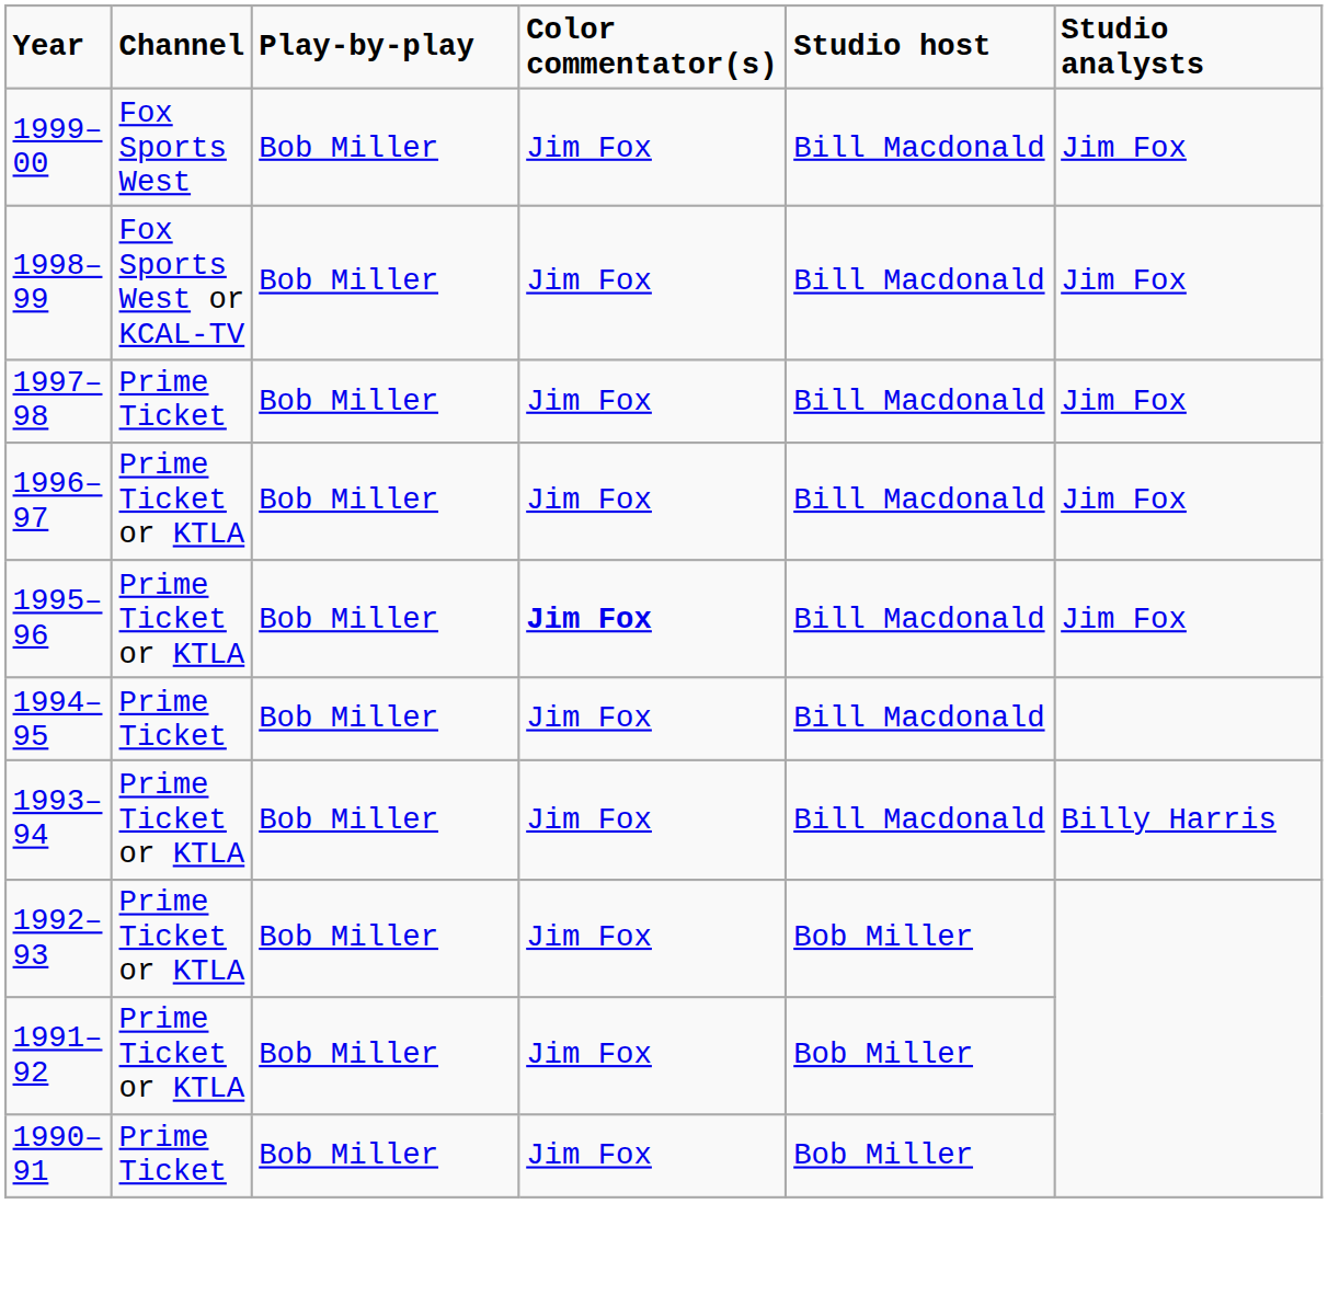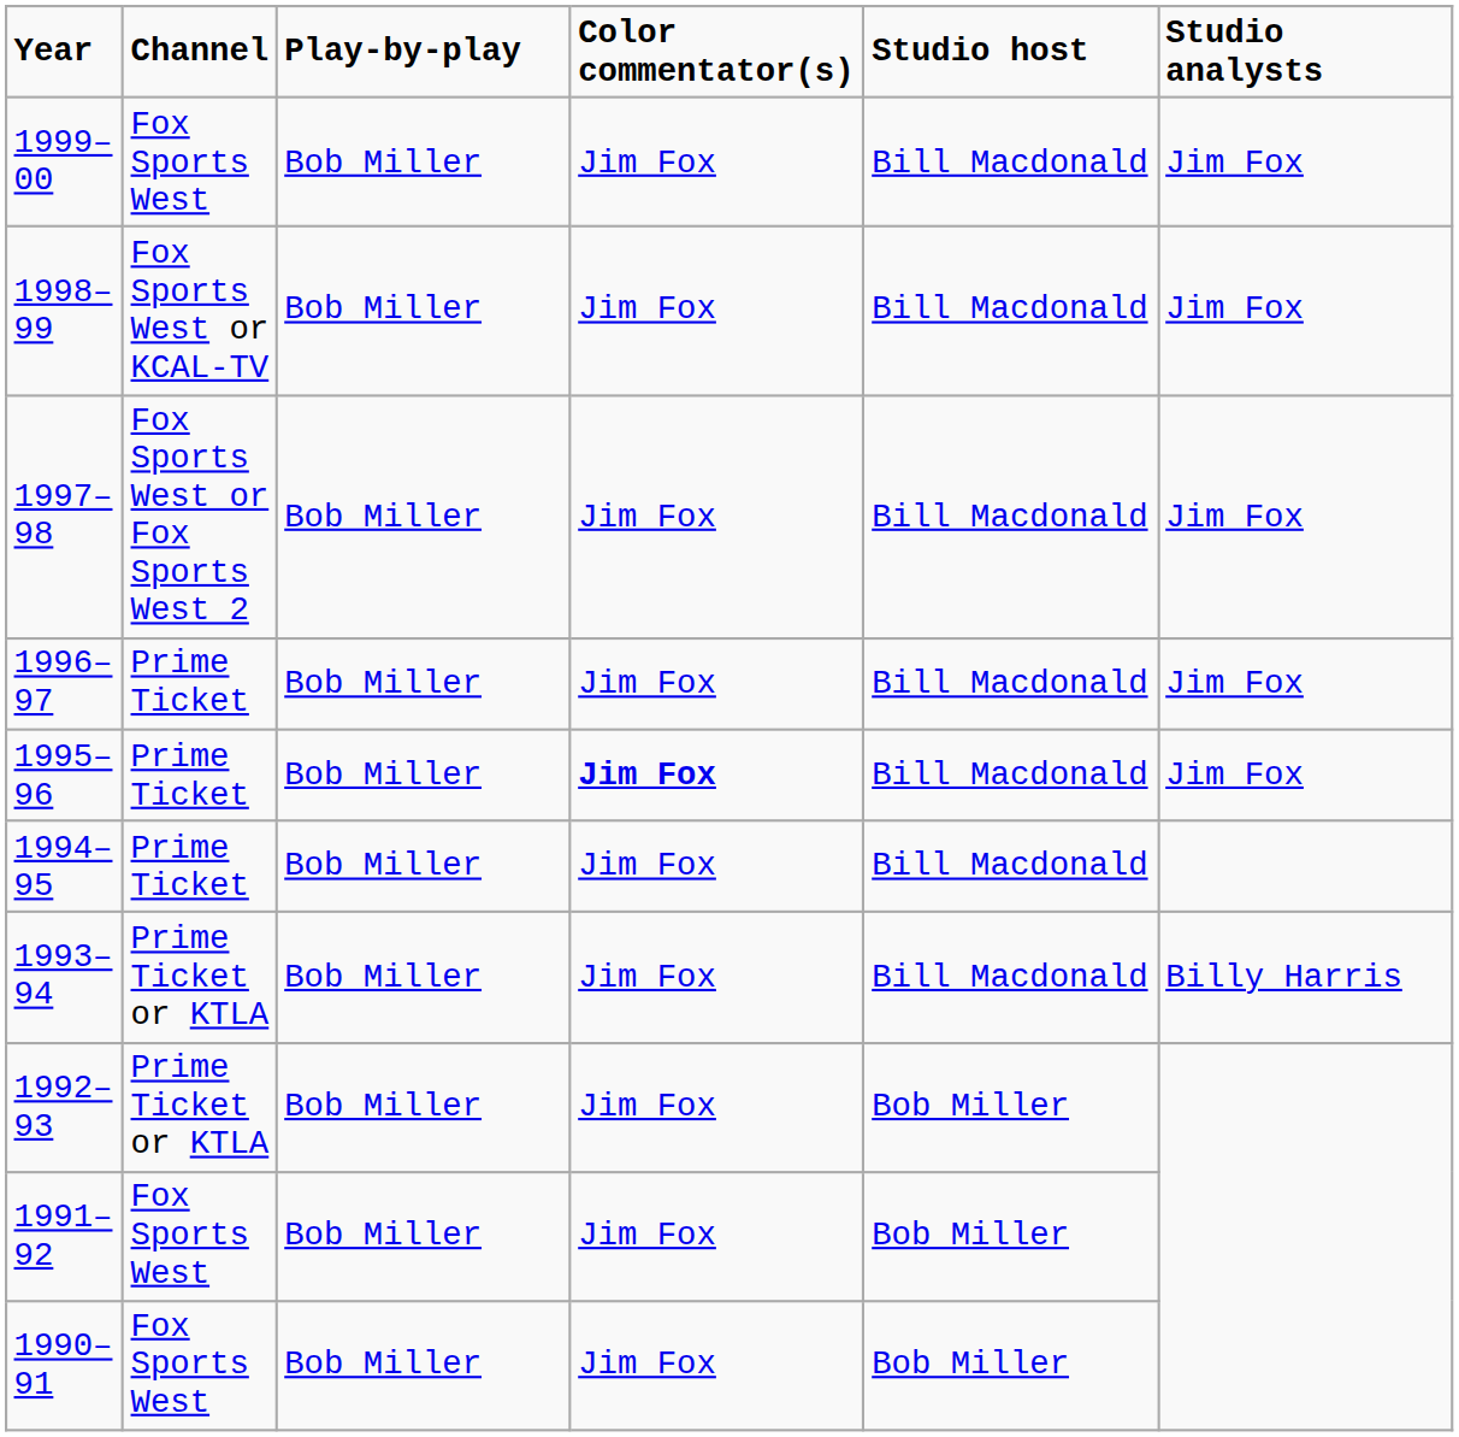 <table class="wikitable">
 <tr>
 <td width="40"><strong>Year</strong></td>
 <td width="40"><strong>Channel</strong></td>
 <td width="110"><strong>Play-by-play</strong></td>
 <td width="110"><strong>Color commentator(s)</strong></td>
 <td width="110"><strong>Studio host</strong></td>
 <td width="110"><strong>Studio analysts</strong></td>
 </tr>
 <tr>
 <td><a href='#'>1999–00</a></td>
 <td><a href='#'>Fox Sports West</a></td>
 <td><a href='#'>Bob Miller</a></td>
 <td><a href='#'>Jim Fox</a></td>
 <td><a href='#'>Bill Macdonald</a></td>
 <td><a href='#'>Jim Fox</a></td>
 </tr>
 <tr>
 <td><a href='#'>1998–99</a></td>
 <td><a href='#'>Fox Sports West</a> or <a href='#'>KCAL-TV</a></td>
 <td><a href='#'>Bob Miller</a></td>
 <td><a href='#'>Jim Fox</a></td>
 <td><a href='#'>Bill Macdonald</a></td>
 <td><a href='#'>Jim Fox</a></td>
 </tr>
 <tr>
 <td><a href='#'>1997–98</a></td>
+<td><a href='#'>Fox Sports West or Fox Sports West 2</a></td>
+<td><a href='#'>Bob Miller</a></td>
+<td><a href='#'>Jim Fox</a></td>
+<td><a href='#'>Bill Macdonald</a></td>
+<td><a href='#'>Jim Fox</a></td>
+</tr>
+<tr>
+<td><a href='#'>1996–97</a></td>
 <td><a href='#'>Prime Ticket</a></td>
 <td><a href='#'>Bob Miller</a></td>
 <td><a href='#'>Jim Fox</a></td>
 <td><a href='#'>Bill Macdonald</a></td>
 <td><a href='#'>Jim Fox</a></td>
 </tr>
 <tr>
-<td><a href='#'>1996–97</a></td>
-<td><a href='#'>Prime Ticket</a> or <a href='#'>KTLA</a></td>
-<td><a href='#'>Bob Miller</a></td>
-<td><a href='#'>Jim Fox</a></td>
-<td><a href='#'>Bill Macdonald</a></td>
-<td><a href='#'>Jim Fox</a></td>
-</tr>
-<tr>
 <td><a href='#'>1995–96</a></td>
-<td><a href='#'>Prime Ticket</a> or <a href='#'>KTLA</a></td>
+<td><a href='#'>Prime Ticket</a></td>
 <td><a href='#'>Bob Miller</a></td>
 <td><strong><a href='#'>Jim Fox</a></strong></td>
 <td><a href='#'>Bill Macdonald</a></td>
 <td><a href='#'>Jim Fox</a></td>
 </tr>
 <tr>
 <td><a href='#'>1994–95</a></td>
 <td><a href='#'>Prime Ticket</a></td>
 <td><a href='#'>Bob Miller</a></td>
 <td><a href='#'>Jim Fox</a></td>
 <td><a href='#'>Bill Macdonald</a></td>
 </tr>
 <tr>
 <td><a href='#'>1993–94</a></td>
 <td><a href='#'>Prime Ticket</a> or <a href='#'>KTLA</a></td>
 <td><a href='#'>Bob Miller</a></td>
 <td><a href='#'>Jim Fox</a></td>
 <td><a href='#'>Bill Macdonald</a></td>
 <td><a href='#'>Billy Harris</a></td>
 </tr>
 <tr>
 <td><a href='#'>1992–93</a></td>
 <td><a href='#'>Prime Ticket</a> or <a href='#'>KTLA</a></td>
 <td><a href='#'>Bob Miller</a></td>
 <td><a href='#'>Jim Fox</a></td>
 <td><a href='#'>Bob Miller</a></td>
 </tr>
 <tr>
 <td><a href='#'>1991–92</a></td>
-<td><a href='#'>Prime Ticket</a> or <a href='#'>KTLA</a></td>
+<td><a href='#'>Fox Sports West</a></td>
 <td><a href='#'>Bob Miller</a></td>
 <td><a href='#'>Jim Fox</a></td>
 <td><a href='#'>Bob Miller</a></td>
 </tr>
 <tr>
 <td><a href='#'>1990–91</a></td>
-<td><a href='#'>Prime Ticket</a></td>
+<td><a href='#'>Fox Sports West</a></td>
 <td><a href='#'>Bob Miller</a></td>
 <td><a href='#'>Jim Fox</a></td>
 <td><a href='#'>Bob Miller</a></td>
 </tr>
 </table>
